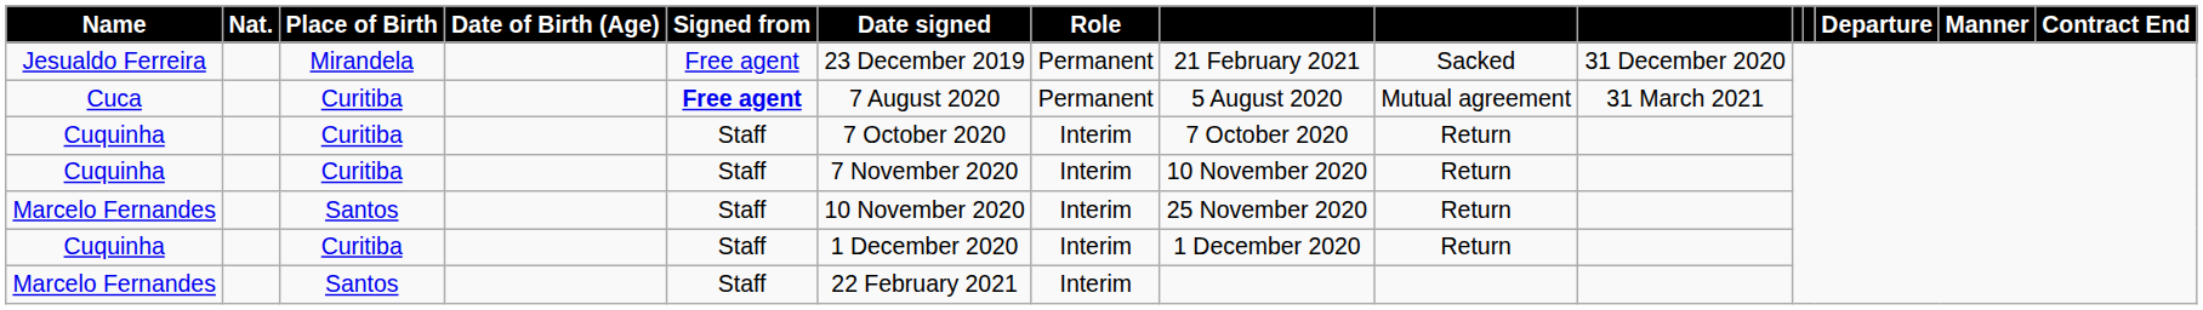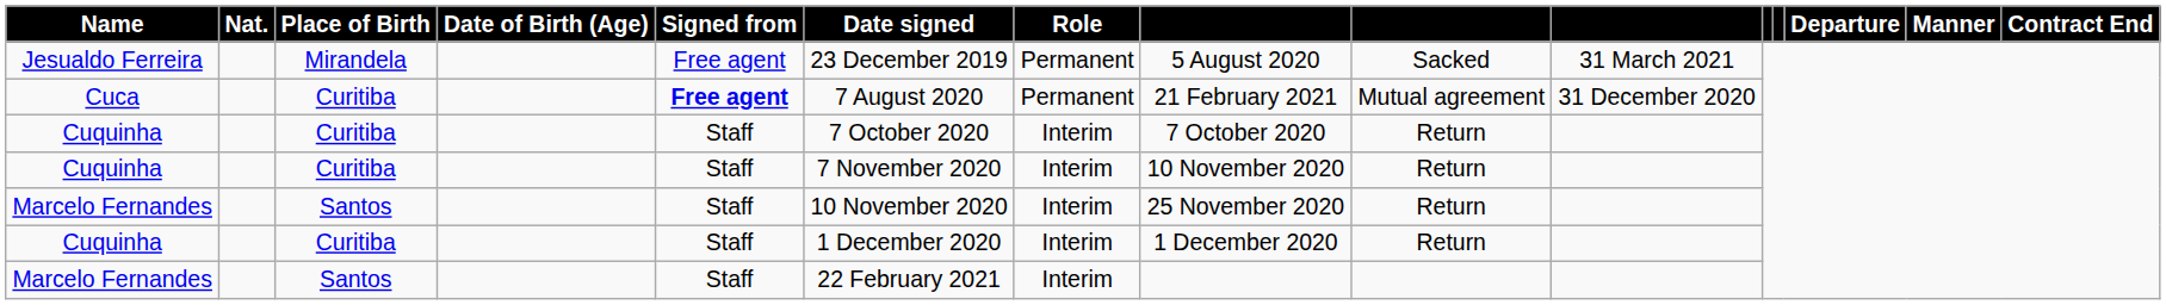 <table class="wikitable" style="text-align:center; font-size:85%; width:100%">
 <tr>
 <th style="background:#000000; color:#FFFFFF; text-align:center;">Name</th>
 <th style="background:#000000; color:#FFFFFF; text-align:center;">Nat.</th>
 <th style="background:#000000; color:#FFFFFF; text-align:center;">Place of Birth</th>
 <th style="background:#000000; color:#FFFFFF; text-align:center;">Date of Birth (Age)</th>
 <th style="background:#000000; color:#FFFFFF; text-align:center;">Signed from</th>
 <th style="background:#000000; color:#FFFFFF; text-align:center;">Date signed</th>
 <th style="background:#000000; color:#FFFFFF; text-align:center;">Role</th>
 <th style="background:#000000; color:#FFFFFF; text-align:center;"></th>
 <th style="background:#000000; color:#FFFFFF; text-align:center;"></th>
 <th style="background:#000000; color:#FFFFFF; text-align:center;"></th>
 <th style="background:#000000; color:#FFFFFF; text-align:center;"></th>
 <th style="background:#000000; color:#FFFFFF; text-align:center;"></th>
 <th style="background:#000000; color:#FFFFFF; text-align:center;">Departure</th>
 <th style="background:#000000; color:#FFFFFF; text-align:center;">Manner</th>
 <th style="background:#000000; color:#FFFFFF; text-align:center;">Contract End</th>
 </tr>
 <tr>
 <td><a href='#'>Jesualdo Ferreira</a></td>
 <td></td>
 <td><a href='#'>Mirandela</a></td>
 <td></td>
 <td><a href='#'>Free agent</a></td>
 <td>23 December 2019</td>
 <td>Permanent<br></td>
-<td>21 February 2021</td>
+<td>5 August 2020</td>
 <td>Sacked</td>
-<td>31 December 2020</td>
+<td>31 March 2021</td>
 </tr>
 <tr>
 <td><a href='#'>Cuca</a></td>
 <td></td>
 <td><a href='#'>Curitiba</a> </td>
 <td></td>
 <td><strong><a href='#'>Free agent</a></strong></td>
 <td>7 August 2020</td>
 <td>Permanent<br></td>
-<td>5 August 2020</td>
+<td>21 February 2021</td>
 <td>Mutual agreement</td>
-<td>31 March 2021</td>
+<td>31 December 2020</td>
 </tr>
 <tr>
 <td><a href='#'>Cuquinha</a></td>
 <td></td>
 <td><a href='#'>Curitiba</a> </td>
 <td></td>
 <td>Staff</td>
 <td>7 October 2020</td>
 <td>Interim<br></td>
 <td>7 October 2020</td>
 <td>Return</td>
 <td></td>
 </tr>
 <tr>
 <td><a href='#'>Cuquinha</a></td>
 <td></td>
 <td><a href='#'>Curitiba</a> </td>
 <td></td>
 <td>Staff</td>
 <td>7 November 2020</td>
 <td>Interim<br></td>
 <td>10 November 2020</td>
 <td>Return</td>
 <td></td>
 </tr>
 <tr>
 <td><a href='#'>Marcelo Fernandes</a></td>
 <td></td>
 <td><a href='#'>Santos</a> </td>
 <td></td>
 <td>Staff</td>
 <td>10 November 2020</td>
 <td>Interim<br></td>
 <td>25 November 2020</td>
 <td>Return</td>
 <td></td>
 </tr>
 <tr>
 <td><a href='#'>Cuquinha</a></td>
 <td></td>
 <td><a href='#'>Curitiba</a> </td>
 <td></td>
 <td>Staff</td>
 <td>1 December 2020</td>
 <td>Interim<br></td>
 <td>1 December 2020</td>
 <td>Return</td>
 <td></td>
 </tr>
 <tr>
 <td><a href='#'>Marcelo Fernandes</a></td>
 <td></td>
 <td><a href='#'>Santos</a> </td>
 <td></td>
 <td>Staff</td>
 <td>22 February 2021</td>
 <td>Interim<br></td>
 <td></td>
 <td></td>
 <td></td>
 </tr>
 </table>
